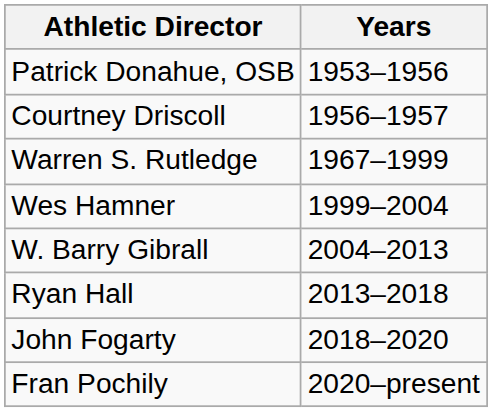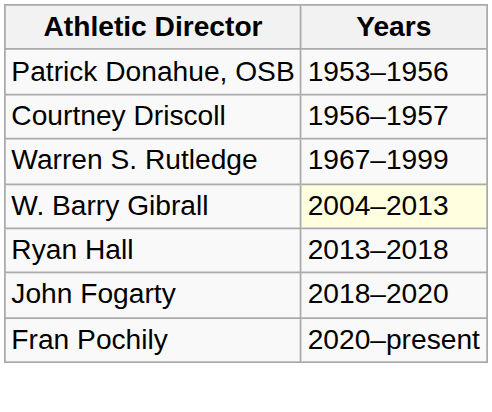 <table class="wikitable">
 <tr>
 <th>Athletic Director</th>
 <th>Years</th>
 </tr>
 <tr>
 <td>Patrick Donahue, OSB</td>
 <td>1953–1956</td>
 </tr>
 <tr>
 <td>Courtney Driscoll</td>
 <td>1956–1957</td>
 </tr>
 <tr>
 <td>Warren S. Rutledge</td>
 <td>1967–1999</td>
 </tr>
 <tr>
-<td>Wes Hamner</td>
-<td>1999–2004</td>
-</tr>
-<tr>
 <td>W. Barry Gibrall</td>
-<td>2004–2013</td>
+<td style="background: lightyellow;">2004–2013</td>
 </tr>
 <tr>
 <td>Ryan Hall</td>
 <td>2013–2018</td>
 </tr>
 <tr>
 <td>John Fogarty</td>
 <td>2018–2020</td>
 </tr>
 <tr>
 <td>Fran Pochily</td>
 <td>2020–present</td>
 </tr>
 </table>
